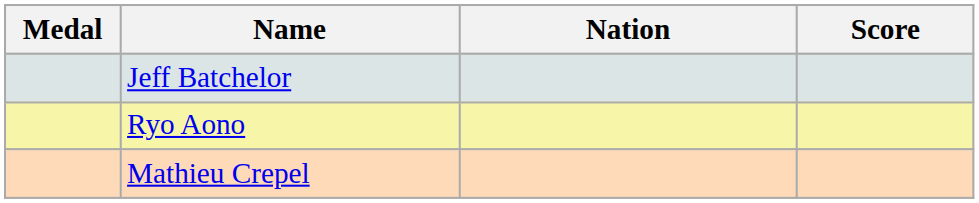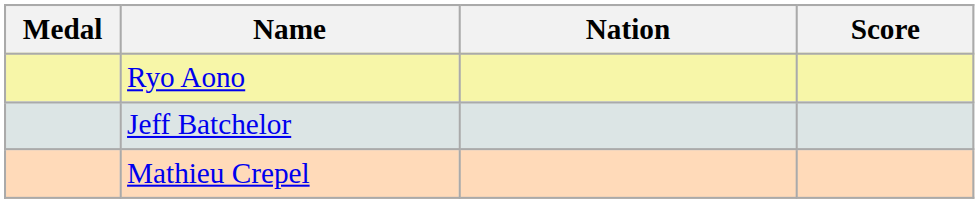 <table class=wikitable style="border:1px solid #AAAAAA;font-size:90%">
 <tr bgcolor="#E4E4E4">
 <th width=50>Medal</th>
 <th width=160>Name</th>
 <th width=160>Nation</th>
 <th width=80>Score</th>
 </tr>
+<tr bgcolor="#F7F6A8">
+<td align="center"></td>
+<td><a href='#'>Ryo Aono</a></td>
+<td></td>
+<td align="center"></td>
+</tr>
 <tr bgcolor="#DCE5E5">
 <td align="center"></td>
 <td><a href='#'>Jeff Batchelor</a></td>
-<td></td>
-<td align="center"></td>
-</tr>
-<tr bgcolor="#F7F6A8">
-<td align="center"></td>
-<td><a href='#'>Ryo Aono</a></td>
 <td></td>
 <td align="center"></td>
 </tr>
 <tr bgcolor="#FFDAB9">
 <td align="center"></td>
 <td><a href='#'>Mathieu Crepel</a></td>
 <td></td>
 <td align="center"></td>
 </tr>
 </table>
